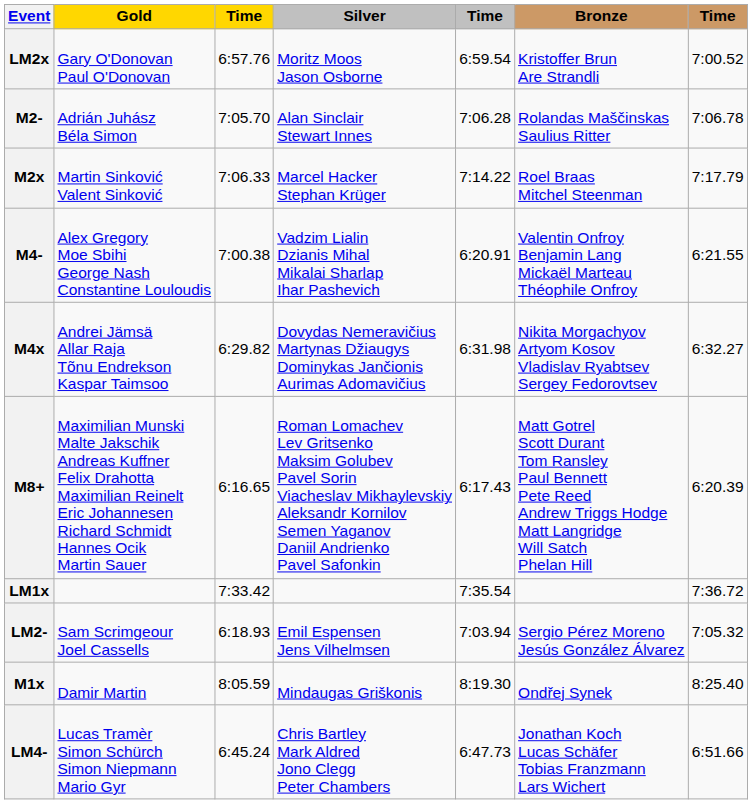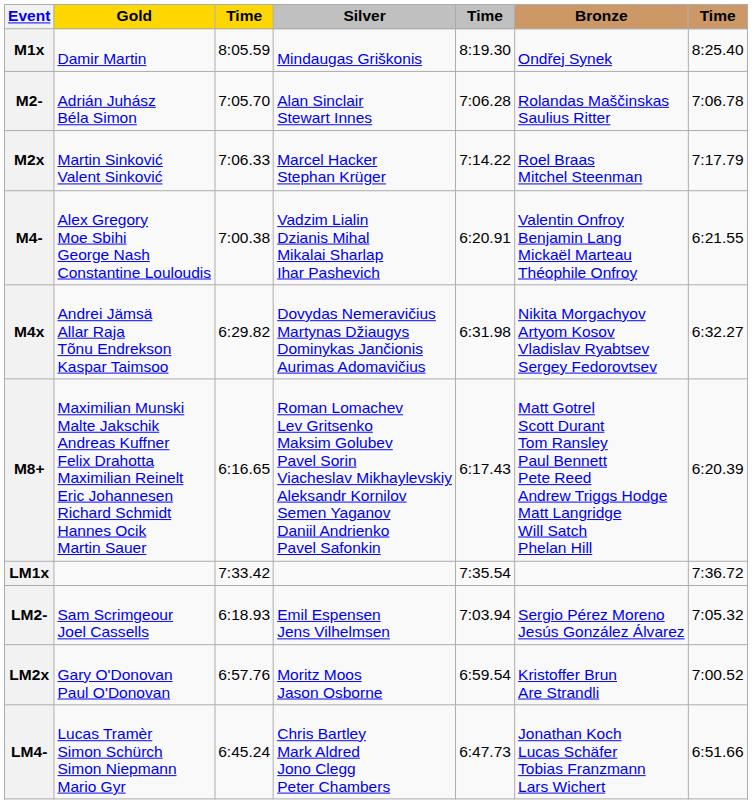 <table class="wikitable">
 <tr>
 <th scope="col"><a href='#'>Event</a></th>
 <th scope="col" style="background:gold;">Gold</th>
 <th scope="col" style="background:gold;">Time</th>
 <th scope="col" style="background:silver;">Silver</th>
 <th scope="col" style="background:silver;">Time</th>
 <th scope="col" style="background:#c96;">Bronze</th>
 <th scope="col" style="background:#c96;">Time</th>
 </tr>
 <tr>
-<th scope="row">LM2x</th>
-<td><br><a href='#'>Gary O'Donovan</a><br><a href='#'>Paul O'Donovan</a></td>
-<td>6:57.76</td>
-<td><br><a href='#'>Moritz Moos</a><br><a href='#'>Jason Osborne</a></td>
-<td>6:59.54</td>
-<td><br><a href='#'>Kristoffer Brun</a><br><a href='#'>Are Strandli</a></td>
-<td>7:00.52</td>
+<th scope="row">M1x</th>
+<td><br><a href='#'>Damir Martin</a></td>
+<td>8:05.59</td>
+<td><br><a href='#'>Mindaugas Griškonis</a></td>
+<td>8:19.30</td>
+<td><br><a href='#'>Ondřej Synek</a></td>
+<td>8:25.40</td>
 </tr>
 <tr>
 <th scope="row">M2-</th>
 <td><br><a href='#'>Adrián Juhász</a><br><a href='#'>Béla Simon</a></td>
 <td>7:05.70</td>
 <td><br><a href='#'>Alan Sinclair</a><br><a href='#'>Stewart Innes</a></td>
 <td>7:06.28</td>
 <td><br><a href='#'>Rolandas Maščinskas</a><br><a href='#'>Saulius Ritter</a></td>
 <td>7:06.78</td>
 </tr>
 <tr>
 <th scope="row">M2x</th>
 <td><br><a href='#'>Martin Sinković</a><br><a href='#'>Valent Sinković</a></td>
 <td>7:06.33</td>
 <td><br><a href='#'>Marcel Hacker</a><br><a href='#'>Stephan Krüger</a></td>
 <td>7:14.22</td>
 <td><br><a href='#'>Roel Braas</a><br><a href='#'>Mitchel Steenman</a></td>
 <td>7:17.79</td>
 </tr>
 <tr>
 <th scope="row">M4-</th>
 <td><br><a href='#'>Alex Gregory</a><br><a href='#'>Moe Sbihi</a><br><a href='#'>George Nash</a><br><a href='#'>Constantine Louloudis</a></td>
 <td>7:00.38</td>
 <td><br><a href='#'>Vadzim Lialin</a><br><a href='#'>Dzianis Mihal</a><br><a href='#'>Mikalai Sharlap</a><br><a href='#'>Ihar Pashevich</a></td>
 <td>6:20.91</td>
 <td><br><a href='#'>Valentin Onfroy</a><br><a href='#'>Benjamin Lang</a><br><a href='#'>Mickaël Marteau</a><br><a href='#'>Théophile Onfroy</a></td>
 <td>6:21.55</td>
 </tr>
 <tr>
 <th scope="row">M4x</th>
 <td><br><a href='#'>Andrei Jämsä</a><br><a href='#'>Allar Raja</a><br><a href='#'>Tõnu Endrekson</a><br><a href='#'>Kaspar Taimsoo</a></td>
 <td>6:29.82</td>
 <td><br><a href='#'>Dovydas Nemeravičius</a><br><a href='#'>Martynas Džiaugys</a><br><a href='#'>Dominykas Jančionis</a><br><a href='#'>Aurimas Adomavičius</a></td>
 <td>6:31.98</td>
 <td><br><a href='#'>Nikita Morgachyov</a><br><a href='#'>Artyom Kosov</a><br><a href='#'>Vladislav Ryabtsev</a><br><a href='#'>Sergey Fedorovtsev</a></td>
 <td>6:32.27</td>
 </tr>
 <tr>
 <th scope="row">M8+</th>
 <td><br><a href='#'>Maximilian Munski</a><br><a href='#'>Malte Jakschik</a><br><a href='#'>Andreas Kuffner</a><br><a href='#'>Felix Drahotta</a><br><a href='#'>Maximilian Reinelt</a><br><a href='#'>Eric Johannesen</a><br><a href='#'>Richard Schmidt</a><br><a href='#'>Hannes Ocik</a><br><a href='#'>Martin Sauer</a></td>
 <td>6:16.65</td>
 <td><br><a href='#'>Roman Lomachev</a><br><a href='#'>Lev Gritsenko</a><br><a href='#'>Maksim Golubev</a><br><a href='#'>Pavel Sorin</a><br><a href='#'>Viacheslav Mikhaylevskiy</a><br><a href='#'>Aleksandr Kornilov</a><br><a href='#'>Semen Yaganov</a><br><a href='#'>Daniil Andrienko</a><br><a href='#'>Pavel Safonkin</a></td>
 <td>6:17.43</td>
 <td><br><a href='#'>Matt Gotrel</a><br><a href='#'>Scott Durant</a><br><a href='#'>Tom Ransley</a><br><a href='#'>Paul Bennett</a><br><a href='#'>Pete Reed</a><br><a href='#'>Andrew Triggs Hodge</a><br><a href='#'>Matt Langridge</a><br><a href='#'>Will Satch</a><br><a href='#'>Phelan Hill</a></td>
 <td>6:20.39</td>
 </tr>
 <tr>
 <th scope="row">LM1x</th>
 <td></td>
 <td>7:33.42</td>
 <td></td>
 <td>7:35.54</td>
 <td></td>
 <td>7:36.72</td>
 </tr>
 <tr>
 <th scope="row">LM2-</th>
 <td><br><a href='#'>Sam Scrimgeour</a><br><a href='#'>Joel Cassells</a></td>
 <td>6:18.93</td>
 <td><br><a href='#'>Emil Espensen</a><br><a href='#'>Jens Vilhelmsen</a></td>
 <td>7:03.94</td>
 <td><br><a href='#'>Sergio Pérez Moreno</a><br><a href='#'>Jesús González Álvarez</a></td>
 <td>7:05.32</td>
 </tr>
 <tr>
-<th scope="row">M1x</th>
-<td><br><a href='#'>Damir Martin</a></td>
-<td>8:05.59</td>
-<td><br><a href='#'>Mindaugas Griškonis</a></td>
-<td>8:19.30</td>
-<td><br><a href='#'>Ondřej Synek</a></td>
-<td>8:25.40</td>
+<th scope="row">LM2x</th>
+<td><br><a href='#'>Gary O'Donovan</a><br><a href='#'>Paul O'Donovan</a></td>
+<td>6:57.76</td>
+<td><br><a href='#'>Moritz Moos</a><br><a href='#'>Jason Osborne</a></td>
+<td>6:59.54</td>
+<td><br><a href='#'>Kristoffer Brun</a><br><a href='#'>Are Strandli</a></td>
+<td>7:00.52</td>
 </tr>
 <tr>
 <th scope="row">LM4-</th>
 <td><br><a href='#'>Lucas Tramèr</a><br><a href='#'>Simon Schürch</a><br><a href='#'>Simon Niepmann</a><br><a href='#'>Mario Gyr</a></td>
 <td>6:45.24</td>
 <td><br><a href='#'>Chris Bartley</a><br><a href='#'>Mark Aldred</a><br><a href='#'>Jono Clegg</a><br><a href='#'>Peter Chambers</a></td>
 <td>6:47.73</td>
 <td><br><a href='#'>Jonathan Koch</a><br><a href='#'>Lucas Schäfer</a><br><a href='#'>Tobias Franzmann</a><br><a href='#'>Lars Wichert</a></td>
 <td>6:51.66</td>
 </tr>
 </table>
